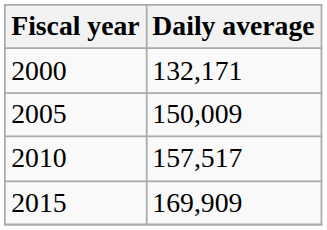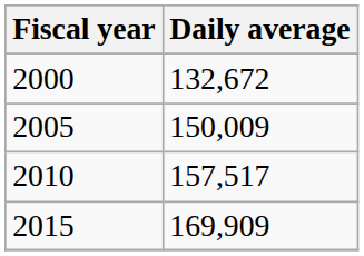 <table class="wikitable">
 <tr>
 <th>Fiscal year</th>
 <th>Daily average</th>
 </tr>
 <tr>
 <td>2000</td>
-<td>132,171</td>
+<td>132,672</td>
 </tr>
 <tr>
 <td>2005</td>
 <td>150,009</td>
 </tr>
 <tr>
 <td>2010</td>
 <td>157,517</td>
 </tr>
 <tr>
 <td>2015</td>
 <td>169,909</td>
 </tr>
 <tr>
 </tr>
 </table>
